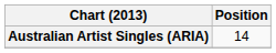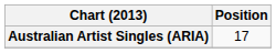 <table class="wikitable sortable plainrowheaders" style="text-align:center">
 <tr>
 <th scope="col">Chart (2013)</th>
 <th scope="col">Position</th>
 </tr>
 <tr>
 <th scope="row">Australian Artist Singles (ARIA)</th>
-<td>14</td>
+<td>17</td>
 </tr>
 <tr>
 </tr>
 </table>
